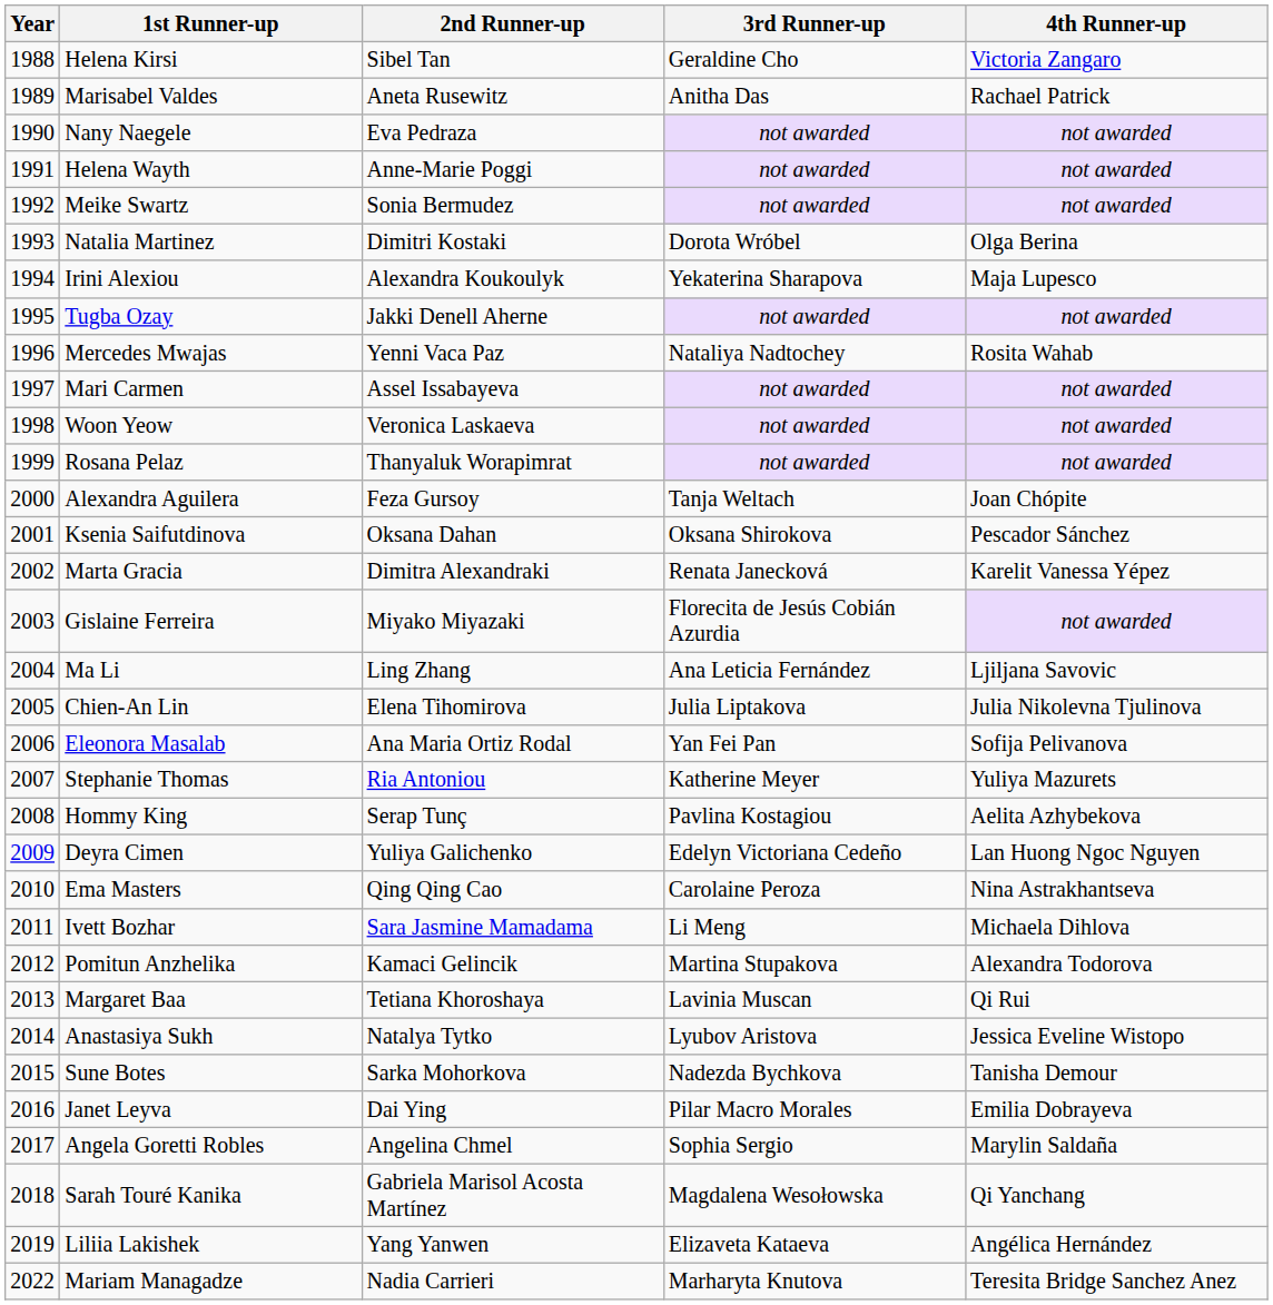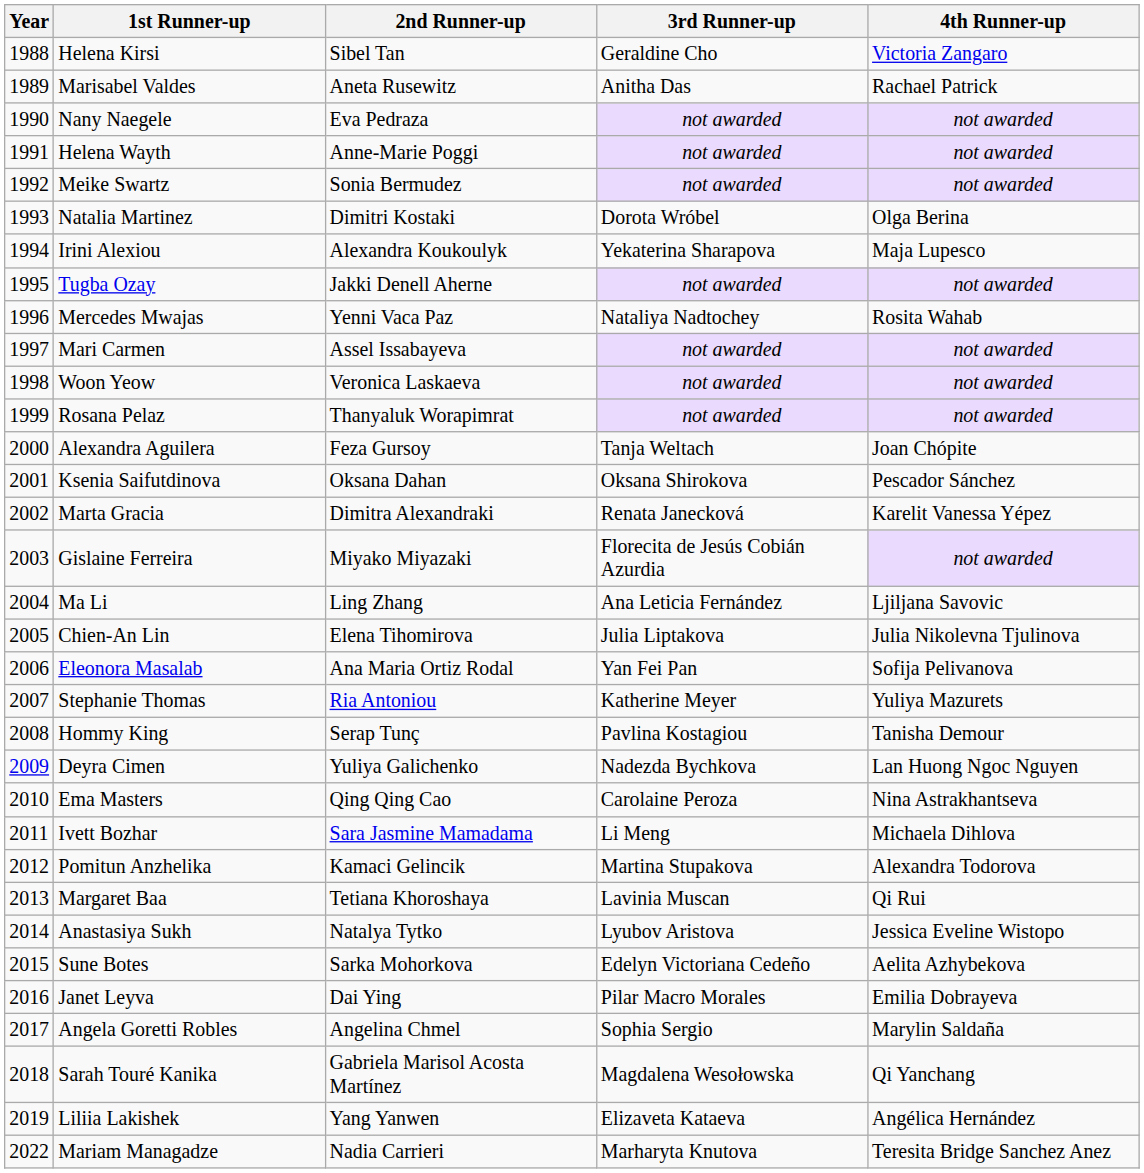 <table class="wikitable sortable" style="font-size: 95%;">
 <tr bgcolor="efefef" colspan=10>
 <th width="10"><span>Year</span></th>
 <th width="200"><span>1st Runner-up</span></th>
 <th width="200"><span>2nd Runner-up</span></th>
 <th width="200"><span>3rd Runner-up</span></th>
 <th width="200"><span>4th Runner-up</span></th>
 </tr>
 <tr>
 <td>1988</td>
 <td>Helena Kirsi<br></td>
 <td>Sibel Tan<br></td>
 <td>Geraldine Cho<br></td>
 <td><a href='#'>Victoria Zangaro</a><br></td>
 </tr>
 <tr>
 <td>1989</td>
 <td>Marisabel Valdes<br></td>
 <td>Aneta Rusewitz<br></td>
 <td>Anitha Das<br></td>
 <td>Rachael Patrick<br></td>
 </tr>
 <tr>
 <td>1990</td>
 <td>Nany Naegele<br></td>
 <td>Eva Pedraza<br></td>
 <td style="background-color:#EADAFD;text-align:center;"><em>not awarded</em></td>
 <td style="background-color:#EADAFD;text-align:center;"><em>not awarded</em></td>
 </tr>
 <tr>
 <td>1991</td>
 <td>Helena Wayth<br></td>
 <td>Anne-Marie Poggi<br></td>
 <td style="background-color:#EADAFD;text-align:center;"><em>not awarded</em></td>
 <td style="background-color:#EADAFD;text-align:center;"><em>not awarded</em></td>
 </tr>
 <tr>
 <td>1992</td>
 <td>Meike Swartz<br></td>
 <td>Sonia Bermudez<br></td>
 <td style="background-color:#EADAFD;text-align:center;"><em>not awarded</em></td>
 <td style="background-color:#EADAFD;text-align:center;"><em>not awarded</em></td>
 </tr>
 <tr>
 <td>1993</td>
 <td>Natalia Martinez<br></td>
 <td>Dimitri Kostaki<br></td>
 <td>Dorota Wróbel<br></td>
 <td>Olga Berina<br></td>
 </tr>
 <tr>
 <td>1994</td>
 <td>Irini Alexiou<br></td>
 <td>Alexandra Koukoulyk<br></td>
 <td>Yekaterina Sharapova<br></td>
 <td>Maja Lupesco<br></td>
 </tr>
 <tr>
 <td>1995</td>
 <td><a href='#'>Tugba Ozay</a><br></td>
 <td>Jakki Denell Aherne<br></td>
 <td style="background-color:#EADAFD;text-align:center;"><em>not awarded</em></td>
 <td style="background-color:#EADAFD;text-align:center;"><em>not awarded</em></td>
 </tr>
 <tr>
 <td>1996</td>
 <td>Mercedes Mwajas<br></td>
 <td>Yenni Vaca Paz<br></td>
 <td>Nataliya Nadtochey<br></td>
 <td>Rosita Wahab<br></td>
 </tr>
 <tr>
 <td>1997</td>
 <td>Mari Carmen<br></td>
 <td>Assel Issabayeva<br></td>
 <td style="background-color:#EADAFD;text-align:center;"><em>not awarded</em></td>
 <td style="background-color:#EADAFD;text-align:center;"><em>not awarded</em></td>
 </tr>
 <tr>
 <td>1998</td>
 <td>Woon Yeow<br></td>
 <td>Veronica Laskaeva<br></td>
 <td style="background-color:#EADAFD; text-align:center;"><em>not awarded</em></td>
 <td style="background-color:#EADAFD; text-align:center;"><em>not awarded</em></td>
 </tr>
 <tr>
 <td>1999</td>
 <td>Rosana Pelaz<br></td>
 <td>Thanyaluk Worapimrat<br></td>
 <td style="background-color:#EADAFD; text-align:center;"><em>not awarded</em></td>
 <td style="background-color:#EADAFD; text-align:center;"><em>not awarded</em></td>
 </tr>
 <tr>
 <td>2000</td>
 <td>Alexandra Aguilera<br></td>
 <td>Feza Gursoy<br></td>
 <td>Tanja Weltach<br></td>
 <td>Joan Chópite<br></td>
 </tr>
 <tr>
 <td>2001</td>
 <td>Ksenia Saifutdinova<br></td>
 <td>Oksana Dahan<br></td>
 <td>Oksana Shirokova<br></td>
 <td>Pescador Sánchez<br></td>
 </tr>
 <tr>
 <td>2002</td>
 <td>Marta Gracia<br></td>
 <td>Dimitra Alexandraki<br></td>
 <td>Renata Janecková<br></td>
 <td>Karelit Vanessa Yépez<br></td>
 </tr>
 <tr>
 <td>2003</td>
 <td>Gislaine Ferreira<br></td>
 <td>Miyako Miyazaki<br></td>
 <td>Florecita de Jesús Cobián Azurdia<br></td>
 <td style="background-color:#EADAFD;text-align:center;"><em>not awarded</em></td>
 </tr>
 <tr>
 <td>2004</td>
 <td>Ma Li<br></td>
 <td>Ling Zhang<br></td>
 <td>Ana Leticia Fernández<br></td>
 <td>Ljiljana Savovic<br></td>
 </tr>
 <tr>
 <td>2005</td>
 <td>Chien-An Lin<br></td>
 <td>Elena Tihomirova<br></td>
 <td>Julia Liptakova<br></td>
 <td>Julia Nikolevna Tjulinova<br></td>
 </tr>
 <tr>
 <td>2006</td>
 <td><a href='#'>Eleonora Masalab</a><br></td>
 <td>Ana Maria Ortiz Rodal<br></td>
 <td>Yan Fei Pan<br></td>
 <td>Sofija Pelivanova<br></td>
 </tr>
 <tr>
 <td>2007</td>
 <td>Stephanie Thomas<br></td>
 <td><a href='#'>Ria Antoniou</a><br></td>
 <td>Katherine Meyer<br></td>
 <td>Yuliya Mazurets<br></td>
 </tr>
 <tr>
 <td>2008</td>
 <td>Hommy King<br></td>
 <td>Serap Tunç<br></td>
 <td>Pavlina Kostagiou<br></td>
-<td>Aelita Azhybekova<br></td>
+<td>Tanisha Demour<br></td>
 </tr>
 <tr>
 <td><a href='#'>2009</a></td>
 <td>Deyra Cimen<br></td>
 <td>Yuliya Galichenko<br></td>
-<td>Edelyn Victoriana Cedeño<br></td>
+<td>Nadezda Bychkova<br></td>
 <td>Lan Huong Ngoc Nguyen<br></td>
 </tr>
 <tr>
 <td>2010</td>
 <td>Ema Masters<br></td>
 <td>Qing Qing Cao<br></td>
 <td>Carolaine Peroza<br></td>
 <td>Nina Astrakhantseva<br></td>
 </tr>
 <tr>
 <td>2011</td>
 <td>Ivett Bozhar<br></td>
 <td><a href='#'>Sara Jasmine Mamadama</a><br></td>
 <td>Li Meng<br></td>
 <td>Michaela Dihlova<br></td>
 </tr>
 <tr>
 <td>2012</td>
 <td>Pomitun Anzhelika<br></td>
 <td>Kamaci Gelincik<br></td>
 <td>Martina Stupakova<br></td>
 <td>Alexandra Todorova<br></td>
 </tr>
 <tr>
 <td>2013</td>
 <td>Margaret Baa<br></td>
 <td>Tetiana Khoroshaya<br></td>
 <td>Lavinia Muscan<br></td>
 <td>Qi Rui<br></td>
 </tr>
 <tr>
 <td>2014</td>
 <td>Anastasiya Sukh<br></td>
 <td>Natalya Tytko<br></td>
 <td>Lyubov Aristova<br></td>
 <td>Jessica Eveline Wistopo<br></td>
 </tr>
 <tr>
 <td>2015</td>
 <td>Sune Botes<br></td>
 <td>Sarka Mohorkova<br></td>
-<td>Nadezda Bychkova<br></td>
-<td>Tanisha Demour<br></td>
+<td>Edelyn Victoriana Cedeño<br></td>
+<td>Aelita Azhybekova<br></td>
 </tr>
 <tr>
 <td>2016</td>
 <td>Janet Leyva<br></td>
 <td>Dai Ying<br></td>
 <td>Pilar Macro Morales<br></td>
 <td>Emilia Dobrayeva<br></td>
 </tr>
 <tr>
 <td>2017</td>
 <td>Angela Goretti Robles<br></td>
 <td>Angelina Chmel<br></td>
 <td>Sophia Sergio<br></td>
 <td>Marylin Saldaña<br></td>
 </tr>
 <tr>
 <td>2018</td>
 <td>Sarah Touré Kanika<br></td>
 <td>Gabriela Marisol Acosta Martínez<br></td>
 <td>Magdalena Wesołowska<br></td>
 <td>Qi Yanchang<br></td>
 </tr>
 <tr>
 <td>2019</td>
 <td>Liliia Lakishek<br></td>
 <td>Yang Yanwen<br></td>
 <td>Elizaveta Kataeva<br></td>
 <td>Angélica Hernández<br></td>
 </tr>
 <tr>
 <td>2022</td>
 <td>Mariam Managadze<br></td>
 <td>Nadia Carrieri<br></td>
 <td>Marharyta Knutova<br></td>
 <td>Teresita Bridge Sanchez Anez<br></td>
 </tr>
 </table>
